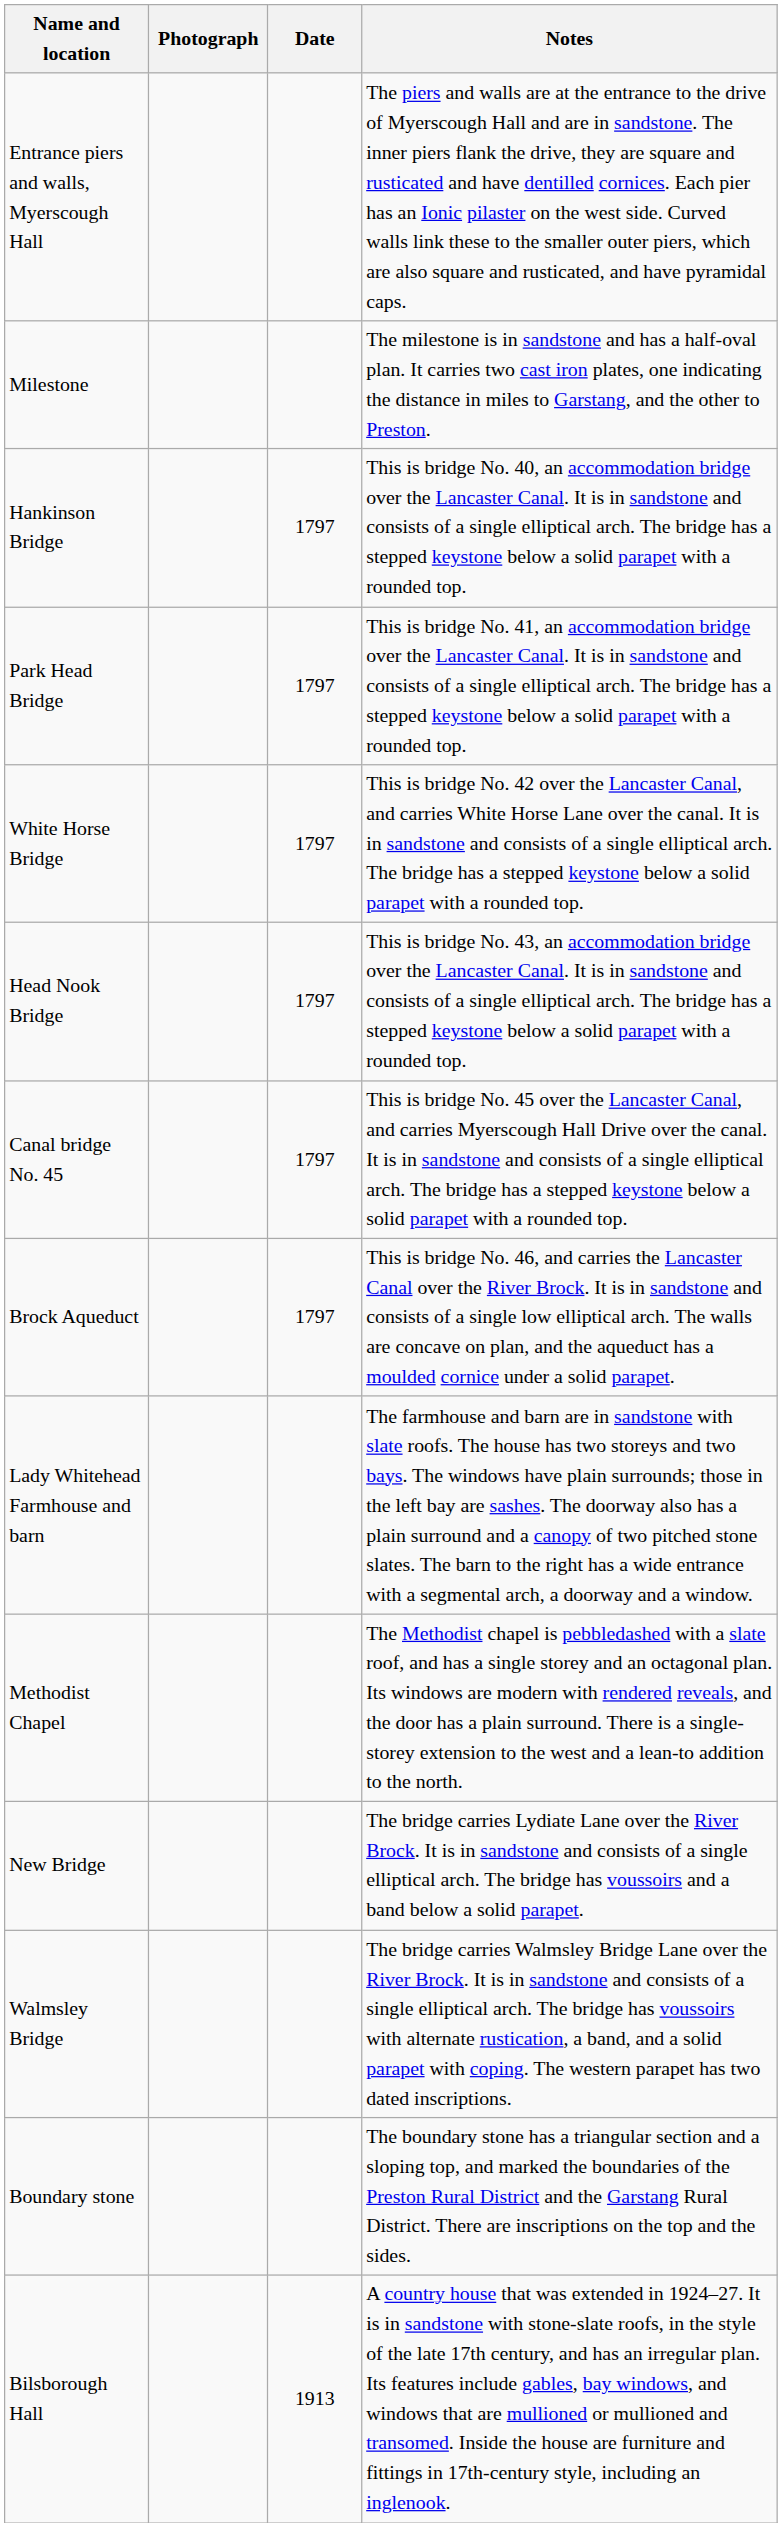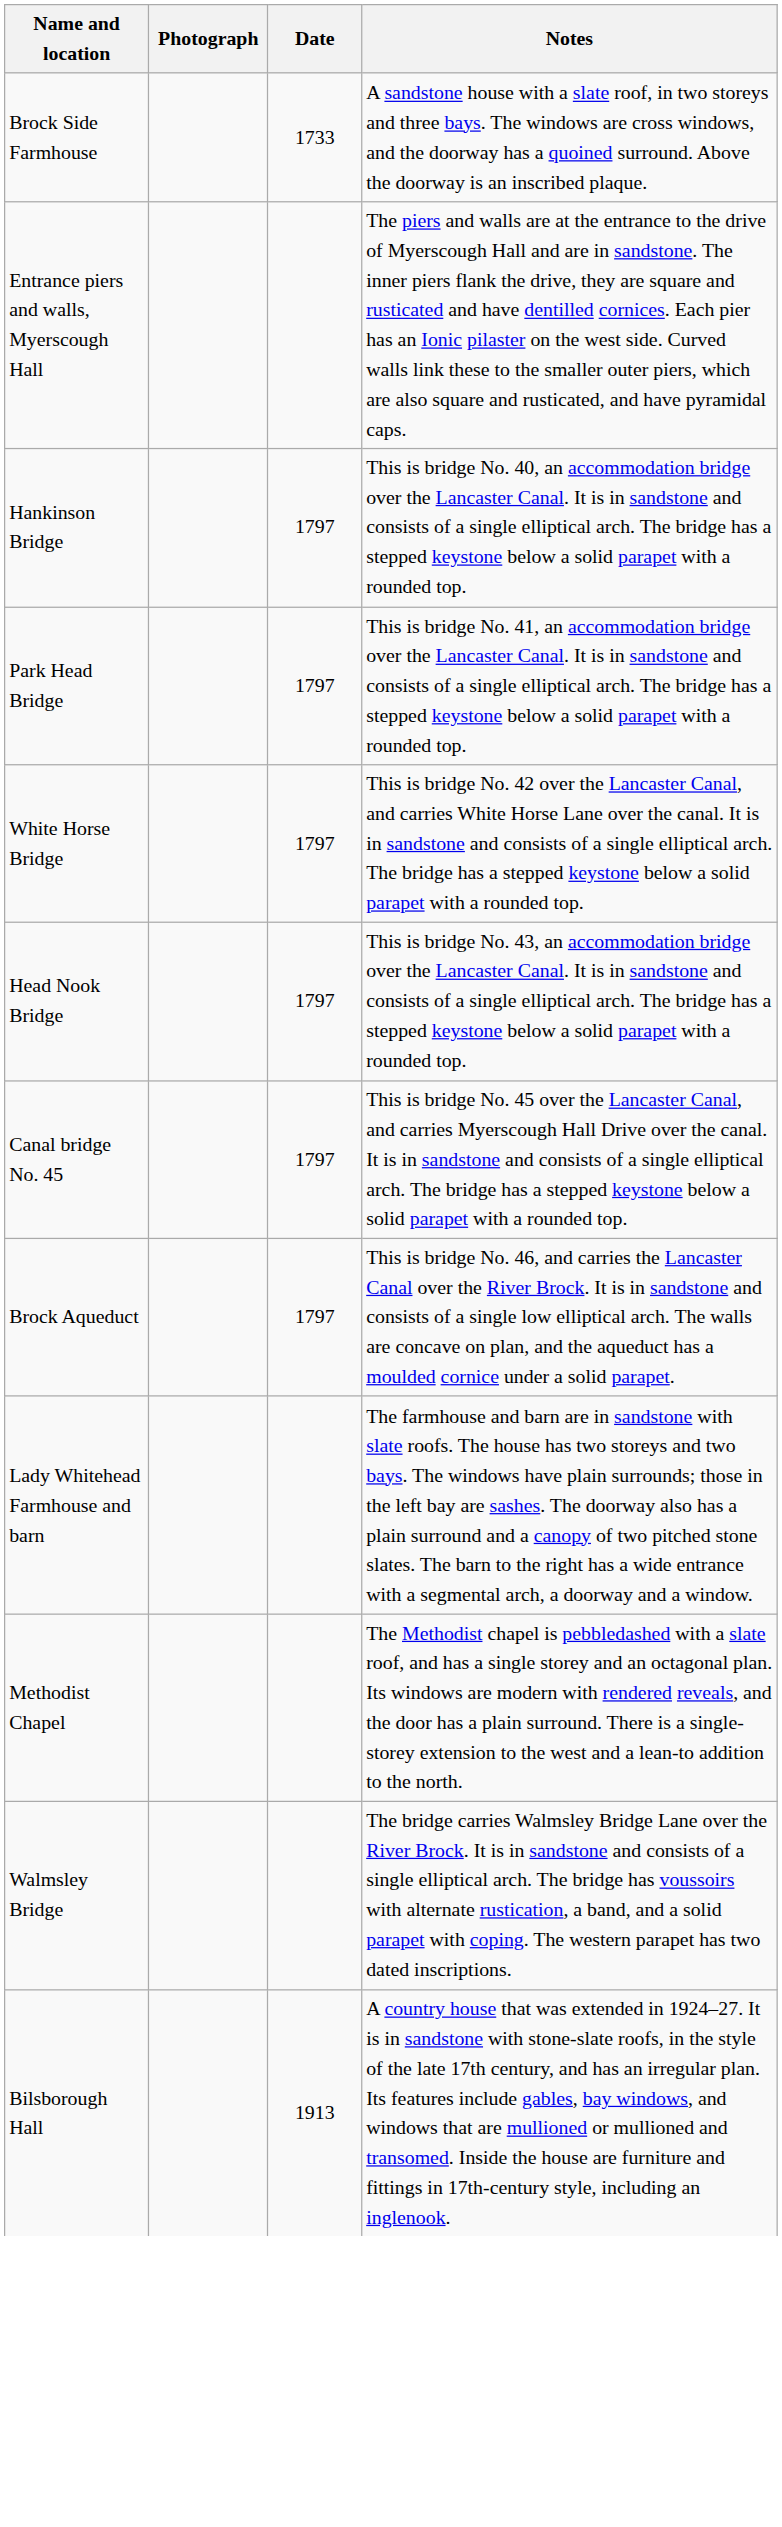 <table class="wikitable sortable plainrowheaders" style="width:100%;border:0px;text-align:left;line-height:150%;">
 <tr>
 <th scope="col"  style="width:150px">Name and location</th>
 <th scope="col"  style="width:100px" class="unsortable">Photograph</th>
 <th scope="col"  style="width:120px">Date</th>
 <th scope="col"  style="width:650px" class="unsortable">Notes</th>
 </tr>
 <tr>
+<td>Brock Side Farmhouse<br><small></small></td>
+<td></td>
+<td align="center">1733</td>
+<td>A <a href='#'>sandstone</a> house with a <a href='#'>slate</a> roof, in two storeys and three <a href='#'>bays</a>.  The windows are cross windows, and the doorway has a <a href='#'>quoined</a> surround.  Above the doorway is an inscribed plaque.</td>
+</tr>
+<tr>
 <td>Entrance piers and walls,<br>Myerscough Hall<br><small></small></td>
 <td></td>
 <td align="center"></td>
 <td>The <a href='#'>piers</a> and walls are at the entrance to the drive of Myerscough Hall and are in <a href='#'>sandstone</a>.  The inner piers flank the drive, they are square and <a href='#'>rusticated</a> and have <a href='#'>dentilled</a> <a href='#'>cornices</a>.  Each pier has an <a href='#'>Ionic</a> <a href='#'>pilaster</a> on the west side.  Curved walls link these to the smaller outer piers, which are also square and rusticated, and have pyramidal caps.</td>
-</tr>
-<tr>
-<td>Milestone<br><small></small></td>
-<td></td>
-<td align="center"></td>
-<td>The milestone is in <a href='#'>sandstone</a> and has a half-oval plan.  It carries two <a href='#'>cast iron</a> plates, one indicating the distance in miles to <a href='#'>Garstang</a>, and the other to <a href='#'>Preston</a>.</td>
 </tr>
 <tr>
 <td>Hankinson Bridge<br><small></small></td>
 <td></td>
 <td align="center">1797</td>
 <td>This is bridge No. 40, an <a href='#'>accommodation bridge</a> over the <a href='#'>Lancaster Canal</a>.  It is in <a href='#'>sandstone</a> and consists of a single elliptical arch.  The bridge has a stepped <a href='#'>keystone</a> below a solid <a href='#'>parapet</a> with a rounded top.</td>
 </tr>
 <tr>
 <td>Park Head Bridge<br><small></small></td>
 <td></td>
 <td align="center">1797</td>
 <td>This is bridge No. 41, an <a href='#'>accommodation bridge</a> over the <a href='#'>Lancaster Canal</a>.  It is in <a href='#'>sandstone</a> and consists of a single elliptical arch.  The bridge has a stepped <a href='#'>keystone</a> below a solid <a href='#'>parapet</a> with a rounded top.</td>
 </tr>
 <tr>
 <td>White Horse Bridge<br><small></small></td>
 <td></td>
 <td align="center">1797</td>
 <td>This is bridge No. 42 over the <a href='#'>Lancaster Canal</a>, and carries White Horse Lane over the canal.  It is in <a href='#'>sandstone</a> and consists of a single elliptical arch.  The bridge has a stepped <a href='#'>keystone</a> below a solid <a href='#'>parapet</a> with a rounded top.</td>
 </tr>
 <tr>
 <td>Head Nook Bridge<br><small></small></td>
 <td></td>
 <td align="center">1797</td>
 <td>This is bridge No. 43, an <a href='#'>accommodation bridge</a> over the <a href='#'>Lancaster Canal</a>.  It is in <a href='#'>sandstone</a> and consists of a single elliptical arch.  The bridge has a stepped <a href='#'>keystone</a> below a solid <a href='#'>parapet</a> with a rounded top.</td>
 </tr>
 <tr>
 <td>Canal bridge No. 45<br><small></small></td>
 <td></td>
 <td align="center">1797</td>
 <td>This is bridge No. 45 over the <a href='#'>Lancaster Canal</a>, and carries Myerscough Hall Drive over the canal.  It is in <a href='#'>sandstone</a> and consists of a single elliptical arch.  The bridge has a stepped <a href='#'>keystone</a> below a solid <a href='#'>parapet</a> with a rounded top.</td>
 </tr>
 <tr>
 <td>Brock Aqueduct<br><small></small></td>
 <td></td>
 <td align="center">1797</td>
 <td>This is bridge No. 46, and carries the <a href='#'>Lancaster Canal</a> over the <a href='#'>River Brock</a>.  It is in <a href='#'>sandstone</a> and consists of a single low elliptical arch.  The walls are concave on plan, and the aqueduct has a <a href='#'>moulded</a> <a href='#'>cornice</a> under a solid <a href='#'>parapet</a>.</td>
 </tr>
 <tr>
 <td>Lady Whitehead Farmhouse and barn<br><small></small></td>
 <td></td>
 <td align="center"></td>
 <td>The farmhouse and barn are in <a href='#'>sandstone</a> with <a href='#'>slate</a> roofs.  The house has two storeys and two <a href='#'>bays</a>.  The windows have plain surrounds; those in the left bay are <a href='#'>sashes</a>.  The doorway also has a plain surround and a <a href='#'>canopy</a> of two pitched stone slates.  The barn to the right has a wide entrance with a segmental arch, a doorway and a window.</td>
 </tr>
 <tr>
 <td>Methodist Chapel<br><small></small></td>
 <td></td>
 <td align="center"></td>
 <td>The <a href='#'>Methodist</a> chapel is <a href='#'>pebbledashed</a> with a <a href='#'>slate</a> roof, and has a single storey and an octagonal plan.  Its windows are modern with <a href='#'>rendered</a> <a href='#'>reveals</a>, and the door has a plain surround.  There is a single-storey extension to the west and a lean-to addition to the north.</td>
 </tr>
 <tr>
-<td>New Bridge<br><small></small></td>
-<td></td>
-<td align="center"></td>
-<td>The bridge carries Lydiate Lane over the <a href='#'>River Brock</a>.  It is in <a href='#'>sandstone</a> and consists of a single elliptical arch.  The bridge has <a href='#'>voussoirs</a> and a band below a solid <a href='#'>parapet</a>.</td>
-</tr>
-<tr>
 <td>Walmsley Bridge<br><small></small></td>
 <td></td>
 <td align="center"></td>
 <td>The bridge carries Walmsley Bridge Lane over the <a href='#'>River Brock</a>.  It is in <a href='#'>sandstone</a> and consists of a single elliptical arch.  The bridge has <a href='#'>voussoirs</a> with alternate <a href='#'>rustication</a>, a band, and a solid <a href='#'>parapet</a> with <a href='#'>coping</a>.  The western parapet has two dated inscriptions.</td>
-</tr>
-<tr>
-<td>Boundary stone<br><small></small></td>
-<td></td>
-<td align="center"></td>
-<td>The boundary stone has a triangular section and a sloping top, and marked the boundaries of the <a href='#'>Preston Rural District</a> and the <a href='#'>Garstang</a> Rural District.  There are inscriptions on the top and the sides.</td>
 </tr>
 <tr>
 <td>Bilsborough Hall<br><small></small></td>
 <td></td>
 <td align="center">1913</td>
 <td>A <a href='#'>country house</a> that was extended in 1924–27.  It is in <a href='#'>sandstone</a> with stone-slate roofs, in the style of the late 17th century, and has an irregular plan.  Its features include <a href='#'>gables</a>, <a href='#'>bay windows</a>, and windows that are <a href='#'>mullioned</a> or mullioned and <a href='#'>transomed</a>.  Inside the house are furniture and fittings in 17th-century style, including an <a href='#'>inglenook</a>.</td>
 </tr>
 <tr>
 </tr>
 </table>
